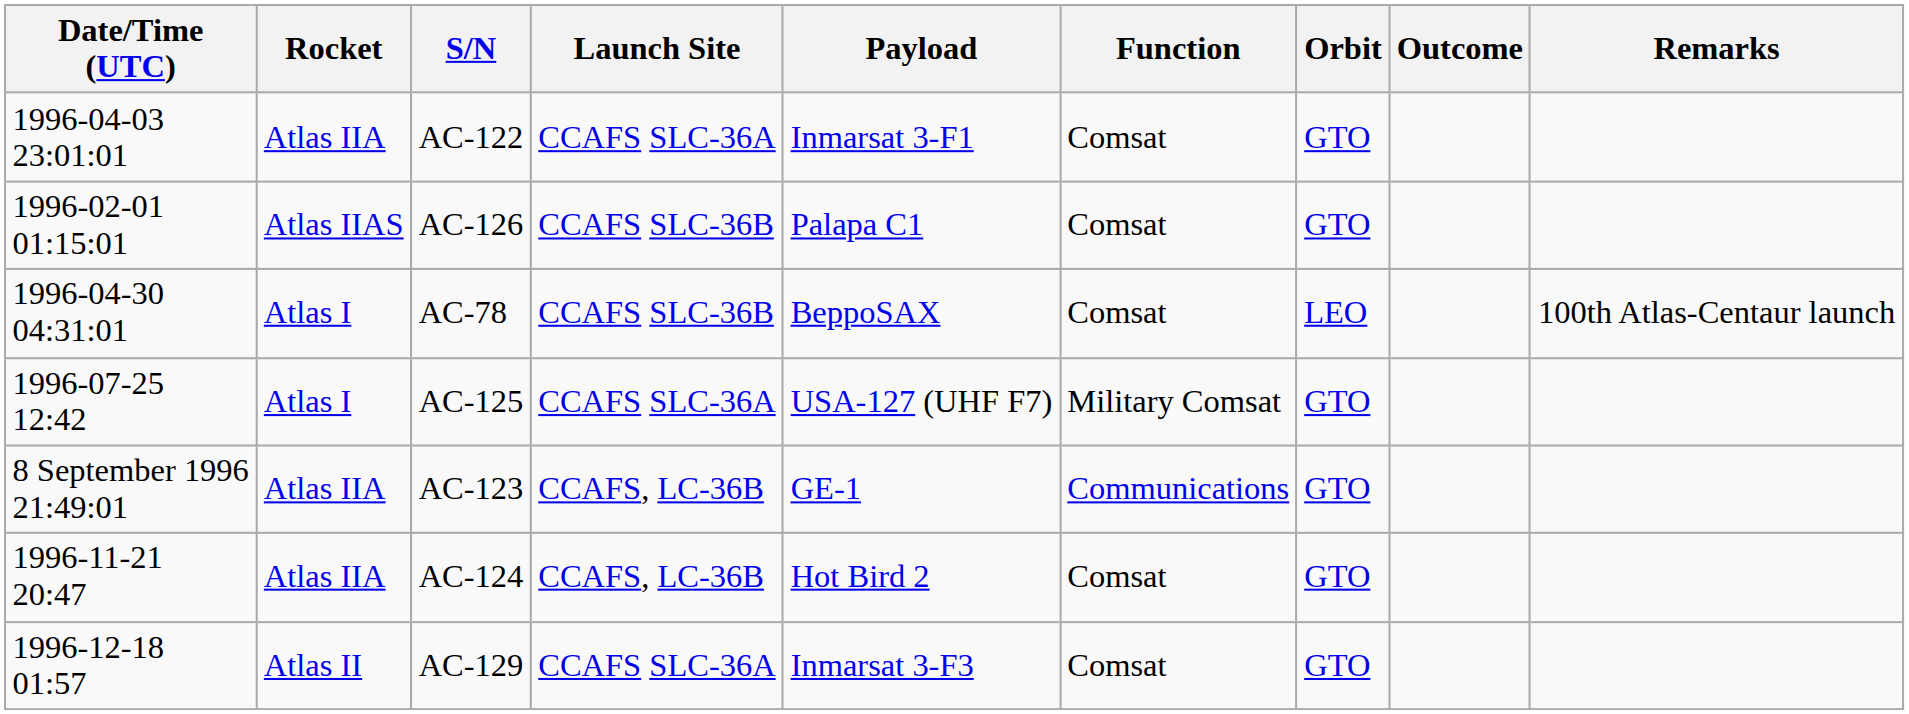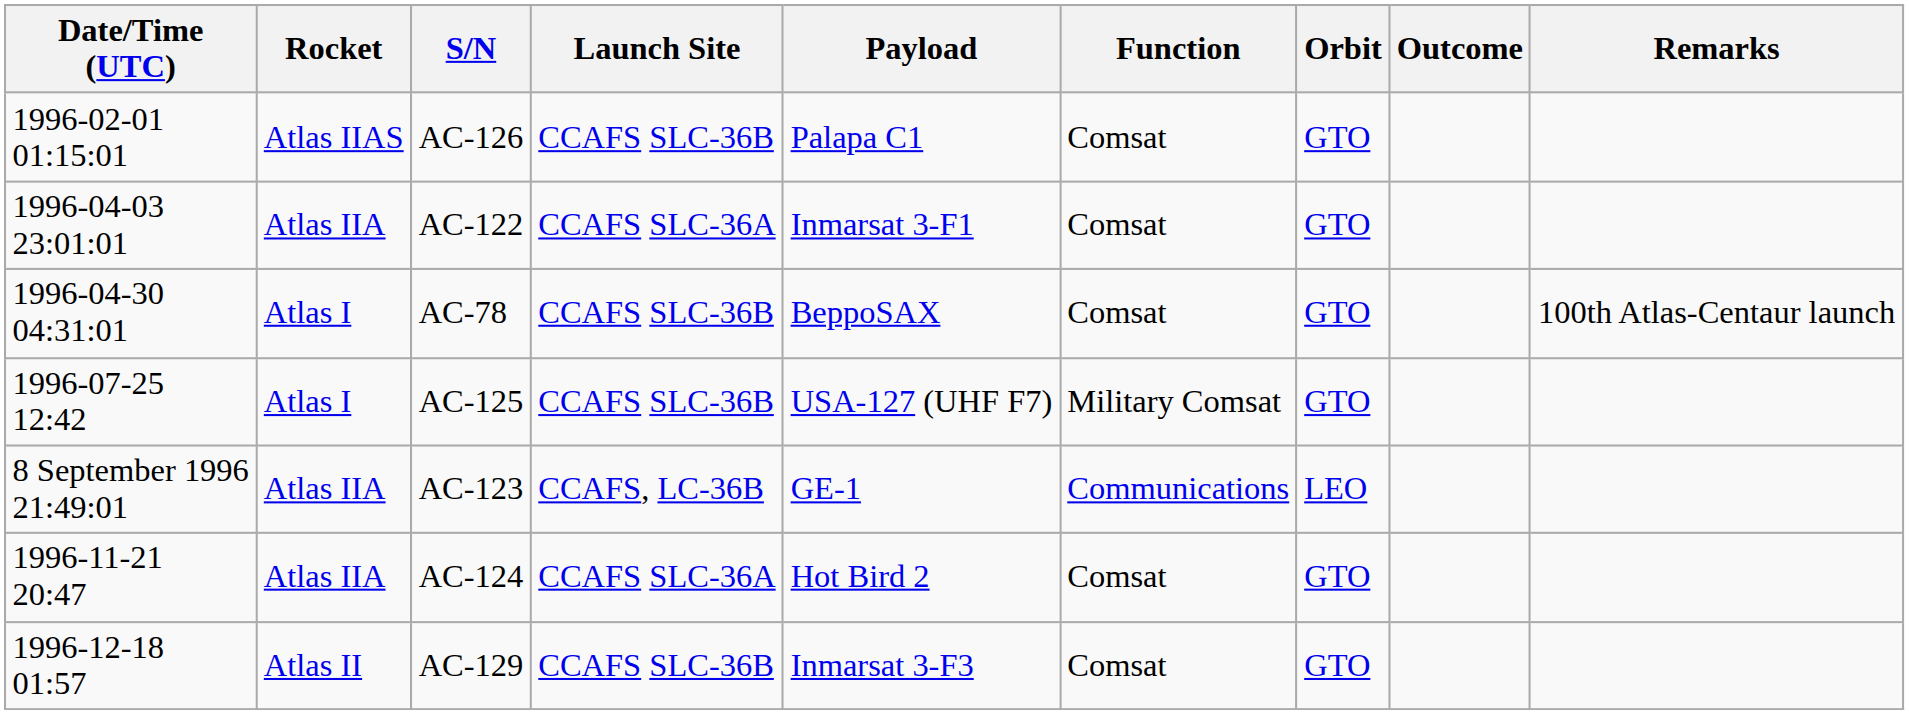 <table class="wikitable" style="margin: 1em 1em 1em 0";>
 <tr>
 <th>Date/Time<br>(<a href='#'>UTC</a>)</th>
 <th>Rocket</th>
 <th><a href='#'>S/N</a></th>
 <th>Launch Site</th>
 <th>Payload</th>
 <th>Function</th>
 <th>Orbit</th>
 <th>Outcome</th>
 <th>Remarks</th>
 </tr>
 <tr>
-<td>1996-04-03<br>23:01:01</td>
-<td><a href='#'>Atlas IIA</a></td>
-<td>AC-122</td>
-<td><a href='#'>CCAFS</a> <a href='#'>SLC-36A</a></td>
-<td><a href='#'>Inmarsat 3-F1</a></td>
+<td>1996-02-01<br>01:15:01</td>
+<td><a href='#'>Atlas IIAS</a></td>
+<td>AC-126</td>
+<td><a href='#'>CCAFS</a> <a href='#'>SLC-36B</a></td>
+<td><a href='#'>Palapa C1</a></td>
 <td>Comsat</td>
 <td><a href='#'>GTO</a></td>
 <td></td>
 <td></td>
 </tr>
 <tr>
-<td>1996-02-01<br>01:15:01</td>
-<td><a href='#'>Atlas IIAS</a></td>
-<td>AC-126</td>
-<td><a href='#'>CCAFS</a> <a href='#'>SLC-36B</a></td>
-<td><a href='#'>Palapa C1</a></td>
+<td>1996-04-03<br>23:01:01</td>
+<td><a href='#'>Atlas IIA</a></td>
+<td>AC-122</td>
+<td><a href='#'>CCAFS</a> <a href='#'>SLC-36A</a></td>
+<td><a href='#'>Inmarsat 3-F1</a></td>
 <td>Comsat</td>
 <td><a href='#'>GTO</a></td>
 <td></td>
 <td></td>
 </tr>
 <tr>
 <td>1996-04-30<br>04:31:01</td>
 <td><a href='#'>Atlas I</a></td>
 <td>AC-78</td>
 <td><a href='#'>CCAFS</a> <a href='#'>SLC-36B</a></td>
 <td><a href='#'>BeppoSAX</a></td>
 <td>Comsat</td>
-<td><a href='#'>LEO</a></td>
+<td><a href='#'>GTO</a></td>
 <td></td>
 <td>100th Atlas-Centaur launch</td>
 </tr>
 <tr>
 <td>1996-07-25<br>12:42</td>
 <td><a href='#'>Atlas I</a></td>
 <td>AC-125</td>
-<td><a href='#'>CCAFS</a> <a href='#'>SLC-36A</a></td>
+<td><a href='#'>CCAFS</a> <a href='#'>SLC-36B</a></td>
 <td><a href='#'>USA-127</a> (UHF F7)</td>
 <td>Military Comsat</td>
 <td><a href='#'>GTO</a></td>
 <td></td>
 <td></td>
 </tr>
 <tr>
 <td>8 September 1996<br>21:49:01</td>
 <td><a href='#'>Atlas IIA</a></td>
 <td>AC-123</td>
 <td><a href='#'>CCAFS</a>, <a href='#'>LC-36B</a></td>
 <td><a href='#'>GE-1</a></td>
 <td><a href='#'>Communications</a></td>
-<td><a href='#'>GTO</a></td>
+<td><a href='#'>LEO</a></td>
 <td> </td>
 <td></td>
 </tr>
 <tr>
 <td>1996-11-21<br>20:47</td>
 <td><a href='#'>Atlas IIA</a></td>
 <td>AC-124</td>
-<td><a href='#'>CCAFS</a>, <a href='#'>LC-36B</a></td>
+<td><a href='#'>CCAFS</a> <a href='#'>SLC-36A</a></td>
 <td><a href='#'>Hot Bird 2</a></td>
 <td>Comsat</td>
 <td><a href='#'>GTO</a></td>
 <td></td>
 <td></td>
 </tr>
 <tr>
 <td>1996-12-18<br>01:57</td>
 <td><a href='#'>Atlas II</a></td>
 <td>AC-129</td>
-<td><a href='#'>CCAFS</a> <a href='#'>SLC-36A</a></td>
+<td><a href='#'>CCAFS</a> <a href='#'>SLC-36B</a></td>
 <td><a href='#'>Inmarsat 3-F3</a></td>
 <td>Comsat</td>
 <td><a href='#'>GTO</a></td>
 <td></td>
 <td></td>
 </tr>
 <tr>
 </tr>
 </table>
